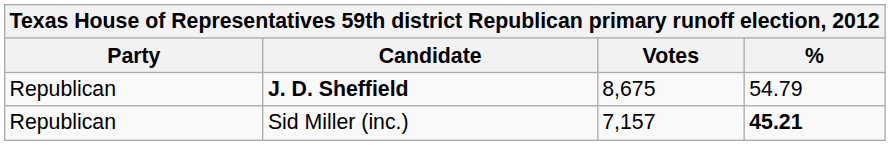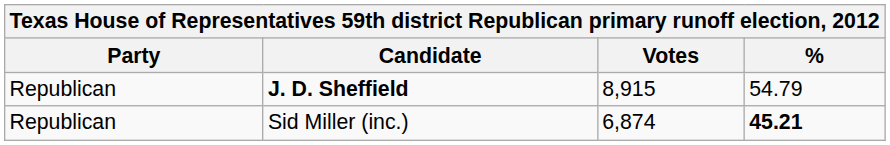 <table class="wikitable">
 <tr>
 <th colspan="4">Texas House of Representatives 59th district Republican primary runoff election, 2012</th>
 </tr>
 <tr>
 <th>Party</th>
 <th>Candidate</th>
 <th>Votes</th>
 <th>%</th>
 </tr>
 <tr>
 <td>Republican</td>
 <td><strong>J. D. Sheffield</strong></td>
-<td>8,675</td>
+<td>8,915</td>
 <td>54.79</td>
 </tr>
 <tr>
 <td>Republican</td>
 <td>Sid Miller (inc.)</td>
-<td>7,157</td>
+<td>6,874</td>
 <td><strong>45.21</strong></td>
 </tr>
 </table>
